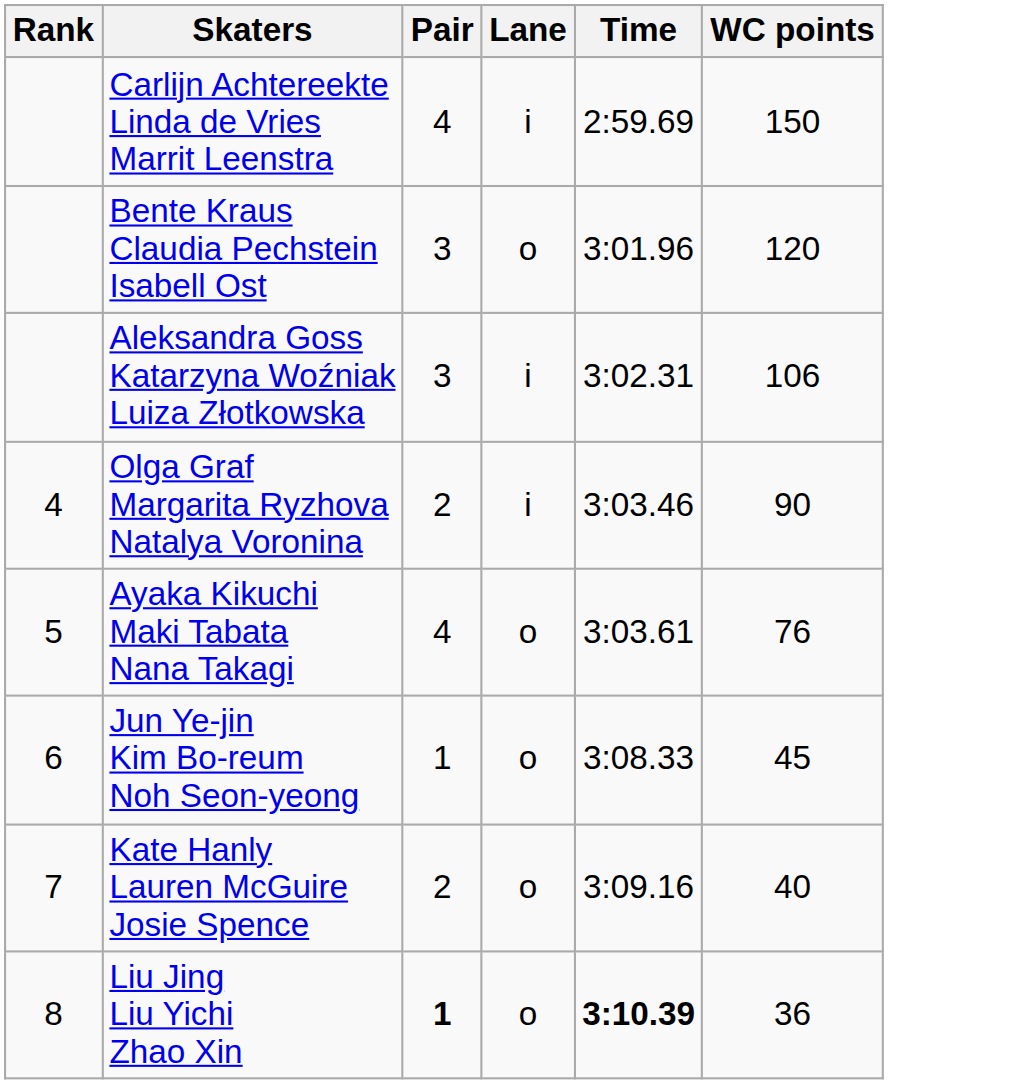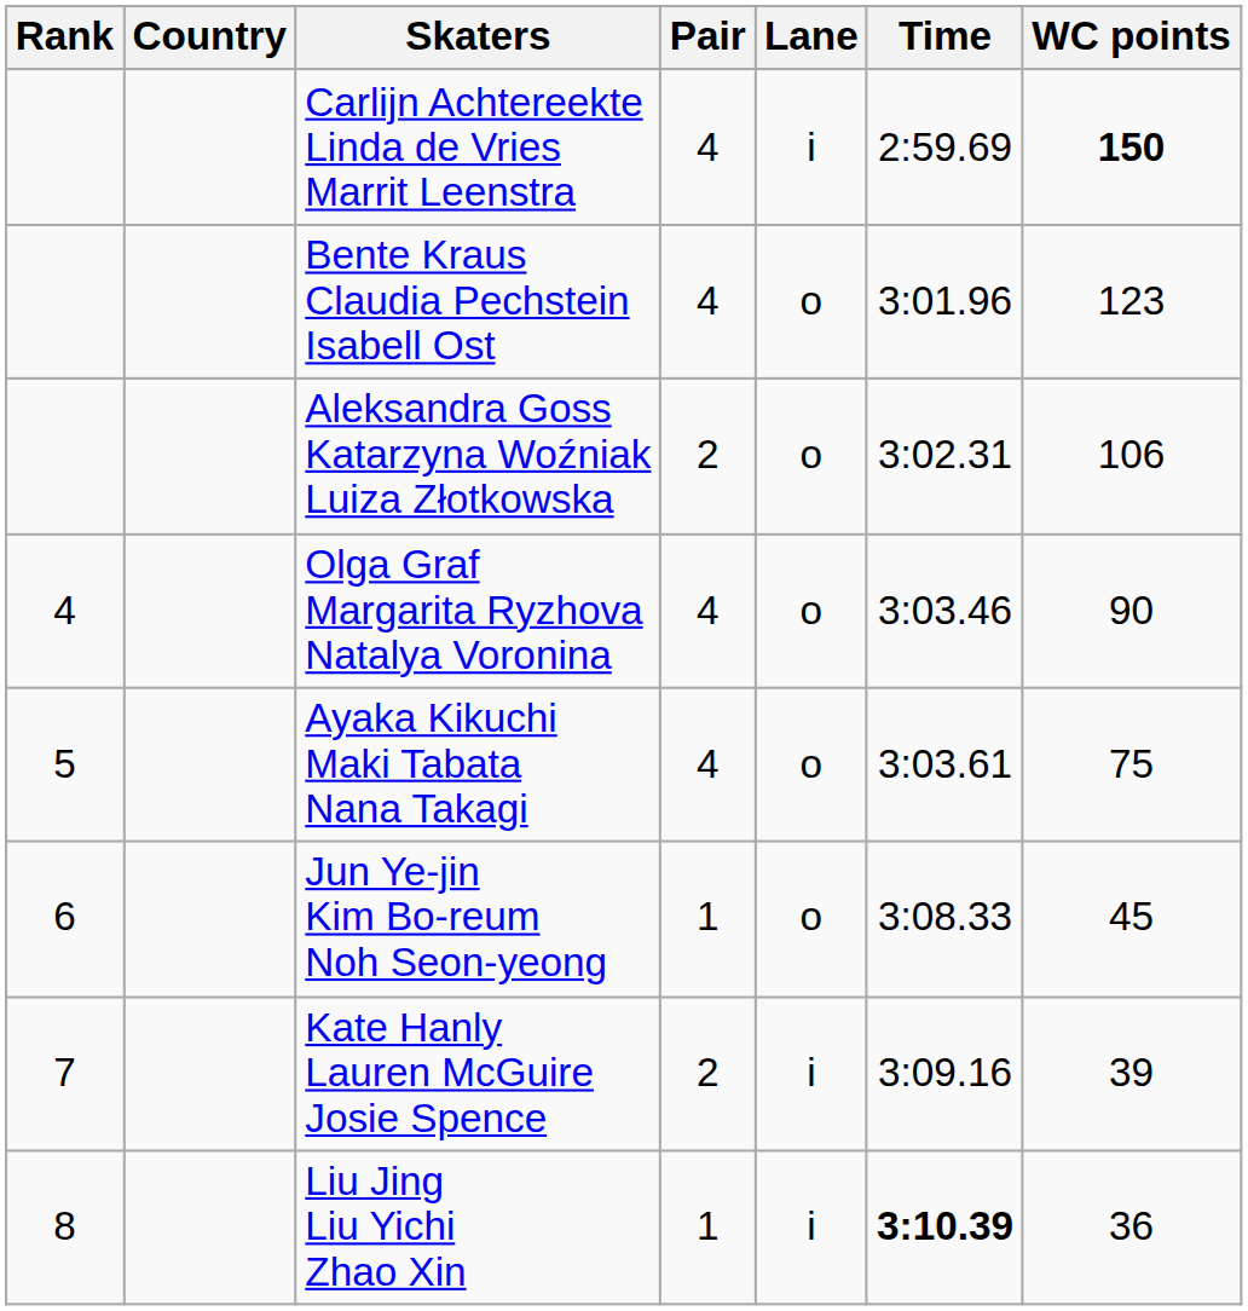 <table class="wikitable sortable" style="text-align:center">
 <tr>
 <th>Rank</th>
+<th>Country</th>
 <th>Skaters</th>
 <th>Pair</th>
 <th>Lane</th>
 <th>Time</th>
 <th>WC points</th>
 </tr>
 <tr>
 <td></td>
+<td align=left></td>
 <td align=left><a href='#'>Carlijn Achtereekte</a><br><a href='#'>Linda de Vries</a><br><a href='#'>Marrit Leenstra</a></td>
 <td>4</td>
 <td>i</td>
 <td>2:59.69</td>
-<td>150</td>
+<td><strong>150</strong></td>
 </tr>
 <tr>
 <td></td>
+<td align=left></td>
 <td align=left><a href='#'>Bente Kraus</a><br><a href='#'>Claudia Pechstein</a><br><a href='#'>Isabell Ost</a></td>
-<td>3</td>
+<td>4</td>
 <td>o</td>
 <td>3:01.96</td>
-<td>120</td>
+<td>123</td>
 </tr>
 <tr>
 <td></td>
+<td align=left></td>
 <td align=left><a href='#'>Aleksandra Goss</a><br><a href='#'>Katarzyna Woźniak</a><br><a href='#'>Luiza Złotkowska</a></td>
-<td>3</td>
-<td>i</td>
+<td>2</td>
+<td>o</td>
 <td>3:02.31</td>
 <td>106</td>
 </tr>
 <tr>
 <td>4</td>
+<td align=left></td>
 <td align=left><a href='#'>Olga Graf</a><br><a href='#'>Margarita Ryzhova</a><br><a href='#'>Natalya Voronina</a></td>
-<td>2</td>
-<td>i</td>
+<td>4</td>
+<td>o</td>
 <td>3:03.46</td>
 <td>90</td>
 </tr>
 <tr>
 <td>5</td>
+<td align=left></td>
 <td align=left><a href='#'>Ayaka Kikuchi</a><br><a href='#'>Maki Tabata</a><br><a href='#'>Nana Takagi</a></td>
 <td>4</td>
 <td>o</td>
 <td>3:03.61</td>
-<td>76</td>
+<td>75</td>
 </tr>
 <tr>
 <td>6</td>
+<td align=left></td>
 <td align=left><a href='#'>Jun Ye-jin</a><br><a href='#'>Kim Bo-reum</a><br><a href='#'>Noh Seon-yeong</a></td>
 <td>1</td>
 <td>o</td>
 <td>3:08.33</td>
 <td>45</td>
 </tr>
 <tr>
 <td>7</td>
+<td align=left></td>
 <td align=left><a href='#'>Kate Hanly</a><br><a href='#'>Lauren McGuire</a><br><a href='#'>Josie Spence</a></td>
 <td>2</td>
-<td>o</td>
+<td>i</td>
 <td>3:09.16</td>
-<td>40</td>
+<td>39</td>
 </tr>
 <tr>
 <td>8</td>
+<td align=left></td>
 <td align=left><a href='#'>Liu Jing</a><br><a href='#'>Liu Yichi</a><br><a href='#'>Zhao Xin</a></td>
-<td><strong>1</strong></td>
-<td>o</td>
+<td>1</td>
+<td>i</td>
 <td><strong>3:10.39</strong></td>
 <td>36</td>
 </tr>
 </table>
